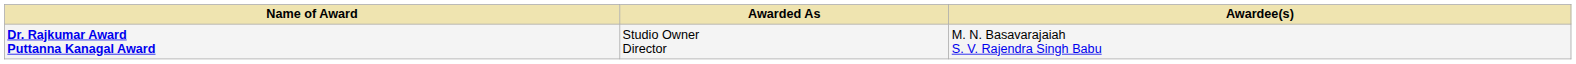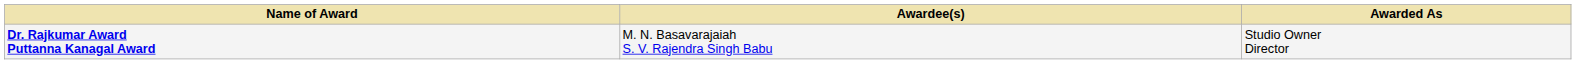 <table class="wikitable" style="width:100%;">
 <tr>
 <th style="background-color:#EFE4B0;">Name of Award</th>
+<th style="background-color:#EFE4B0;">Awardee(s)</th>
 <th style="background-color:#EFE4B0;">Awarded As</th>
-<th style="background-color:#EFE4B0;">Awardee(s)</th>
 </tr>
 <tr style="background-color:#F4F4F4">
 <td><strong><a href='#'>Dr. Rajkumar Award</a></strong><br><strong><a href='#'>Puttanna Kanagal Award</a></strong></td>
+<td>M. N. Basavarajaiah<br><a href='#'>S. V. Rajendra Singh Babu</a></td>
 <td>Studio Owner<br>Director</td>
-<td>M. N. Basavarajaiah<br><a href='#'>S. V. Rajendra Singh Babu</a></td>
 </tr>
 </table>
